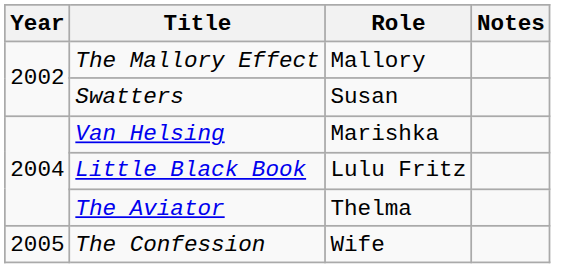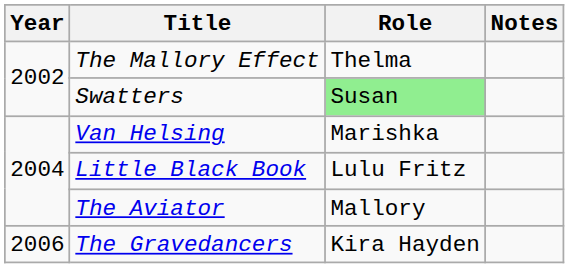 <table class="wikitable sortable">
 <tr>
 <th>Year</th>
 <th>Title</th>
 <th>Role</th>
 <th>Notes</th>
 </tr>
 <tr>
 <td rowspan="2">2002</td>
 <td><em>The Mallory Effect</em></td>
-<td>Mallory</td>
+<td>Thelma</td>
 <td></td>
 </tr>
 <tr>
 <td><em>Swatters</em></td>
-<td>Susan</td>
+<td style="background: lightgreen;">Susan</td>
 <td></td>
 </tr>
 <tr>
 <td rowspan="3">2004</td>
 <td><em><a href='#'>Van Helsing</a></em></td>
 <td>Marishka</td>
 <td></td>
 </tr>
 <tr>
 <td><em><a href='#'>Little Black Book</a></em></td>
 <td>Lulu Fritz</td>
 <td></td>
 </tr>
 <tr>
 <td><em><a href='#'>The Aviator</a></em></td>
-<td>Thelma</td>
+<td>Mallory</td>
 <td></td>
 </tr>
 <tr>
-<td>2005</td>
-<td><em>The Confession</em></td>
-<td>Wife</td>
+<td>2006</td>
+<td><em><a href='#'>The Gravedancers</a></em></td>
+<td>Kira Hayden</td>
 <td></td>
 </tr>
 </table>
